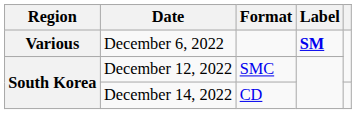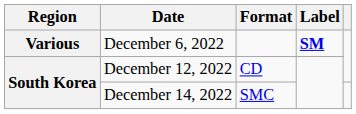 <table class="wikitable plainrowheaders">
 <tr>
 <th scope="col">Region</th>
 <th scope="col">Date</th>
 <th scope="col">Format</th>
 <th scope="col">Label</th>
 <th scope="col"></th>
 </tr>
 <tr>
 <th scope="row">Various</th>
 <td>December 6, 2022</td>
 <td></td>
 <td><strong><a href='#'>SM</a></strong></td>
 <td rowspan="2" style="text-align:center"></td>
 </tr>
 <tr>
 <th scope="row" rowspan="2">South Korea</th>
 <td>December 12, 2022</td>
-<td><a href='#'>SMC</a></td>
+<td><a href='#'>CD</a></td>
 <td rowspan="2"></td>
 </tr>
 <tr>
 <td>December 14, 2022</td>
-<td><a href='#'>CD</a></td>
+<td><a href='#'>SMC</a></td>
 <td style="text-align:center"></td>
 </tr>
 </table>
